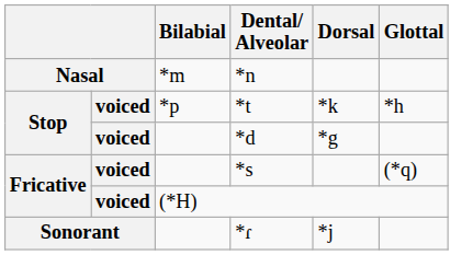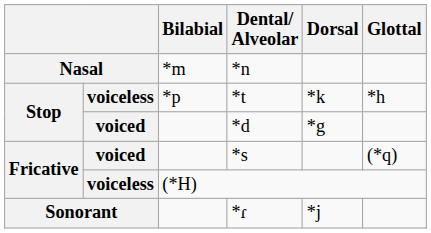 <table class="wikitable">
 <tr>
 <th colspan=2></th>
 <th>Bilabial</th>
 <th>Dental/<br>Alveolar</th>
 <th>Dorsal</th>
 <th>Glottal</th>
 </tr>
 <tr>
 <th colspan=2>Nasal</th>
 <td>*m</td>
 <td>*n</td>
 <td></td>
 <td></td>
 </tr>
 <tr>
 <th rowspan=2>Stop</th>
-<th>voiced</th>
+<th>voiceless</th>
 <td>*p</td>
 <td>*t</td>
 <td>*k</td>
 <td>*h</td>
 </tr>
 <tr>
 <th>voiced</th>
 <td></td>
 <td>*d</td>
 <td>*g</td>
 <td></td>
 </tr>
 <tr>
 <th rowspan=2>Fricative</th>
 <th>voiced</th>
 <td></td>
 <td>*s</td>
 <td></td>
 <td>(*q)</td>
 </tr>
 <tr>
-<th>voiced</th>
+<th>voiceless</th>
 <td colspan=4>(*H)</td>
 </tr>
 <tr>
 <th colspan=2>Sonorant</th>
 <td></td>
 <td>*ɾ</td>
 <td>*j</td>
 <td></td>
 </tr>
 </table>
